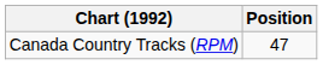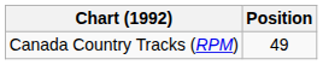 <table class="wikitable sortable">
 <tr>
 <th scope="col">Chart (1992)</th>
 <th scope="col">Position</th>
 </tr>
 <tr>
 <td>Canada Country Tracks (<em><a href='#'>RPM</a></em>)</td>
-<td align="center">47</td>
+<td align="center">49</td>
 </tr>
 </table>
